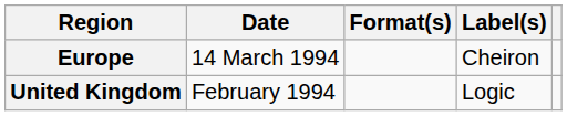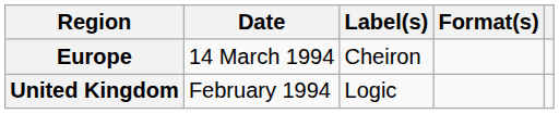 <table class="wikitable plainrowheaders">
 <tr>
 <th scope="col">Region</th>
 <th scope="col">Date</th>
+<th scope="col">Label(s)</th>
 <th scope="col">Format(s)</th>
-<th scope="col">Label(s)</th>
 <th scope="col"></th>
 </tr>
 <tr>
 <th scope="row">Europe</th>
 <td>14 March 1994</td>
+<td>Cheiron</td>
 <td></td>
-<td>Cheiron</td>
 <td></td>
 </tr>
 <tr>
 <th scope="row">United Kingdom</th>
 <td>February 1994</td>
+<td>Logic</td>
 <td></td>
-<td>Logic</td>
 <td></td>
 </tr>
 </table>
